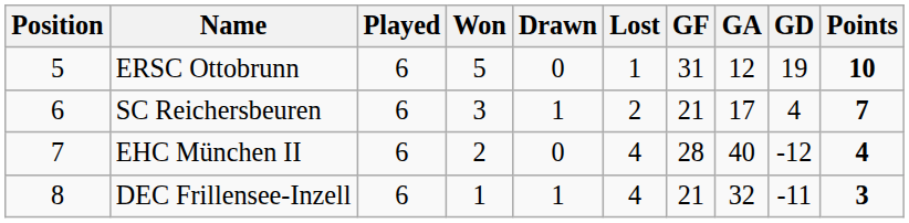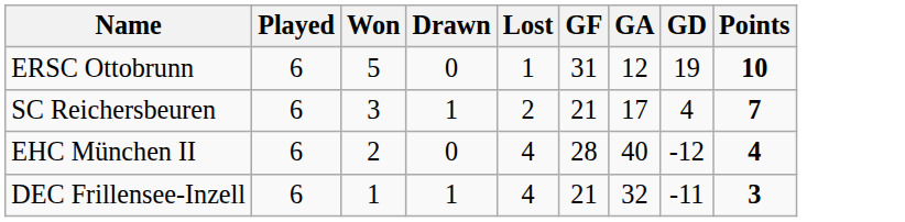 <table class="wikitable">
 <tr align="center">
-<th>Position</th>
 <th>Name</th>
 <th>Played</th>
 <th>Won</th>
 <th>Drawn</th>
 <th>Lost</th>
 <th>GF</th>
 <th>GA</th>
 <th>GD</th>
 <th>Points</th>
 </tr>
 <tr align="center">
-<td>5</td>
 <td align="left">ERSC Ottobrunn</td>
 <td>6</td>
 <td>5</td>
 <td>0</td>
 <td>1</td>
 <td>31</td>
 <td>12</td>
 <td>19</td>
 <td><strong>10</strong></td>
 </tr>
 <tr align="center">
-<td>6</td>
 <td align="left">SC Reichersbeuren</td>
 <td>6</td>
 <td>3</td>
 <td>1</td>
 <td>2</td>
 <td>21</td>
 <td>17</td>
 <td>4</td>
 <td><strong>7</strong></td>
 </tr>
 <tr align="center">
-<td>7</td>
 <td align="left">EHC München II</td>
 <td>6</td>
 <td>2</td>
 <td>0</td>
 <td>4</td>
 <td>28</td>
 <td>40</td>
 <td>-12</td>
 <td><strong>4</strong></td>
 </tr>
 <tr align="center">
-<td>8</td>
 <td align="left">DEC Frillensee-Inzell</td>
 <td>6</td>
 <td>1</td>
 <td>1</td>
 <td>4</td>
 <td>21</td>
 <td>32</td>
 <td>-11</td>
 <td><strong>3</strong></td>
 </tr>
 </table>
